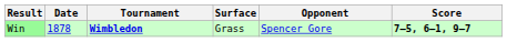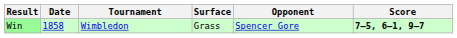 <table class="wikitable">
 <tr>
 <th style="width:45px">Result</th>
 <th style="width:50px">Date</th>
 <th style="width:160px">Tournament</th>
 <th style="width:50px">Surface</th>
 <th style="width:170px">Opponent</th>
 <th style="width:140px" class="unsortable">Score</th>
 </tr>
 <tr style="background:#cfc;">
 <td style="background:#98fb98;">Win</td>
-<td><a href='#'>1878</a></td>
-<td><strong><a href='#'>Wimbledon</a></strong></td>
+<td><a href='#'>1858</a></td>
+<td><a href='#'>Wimbledon</a></td>
 <td>Grass</td>
 <td> <a href='#'>Spencer Gore</a></td>
 <td><strong>7–5, 6–1, 9–7</strong></td>
 </tr>
 </table>
